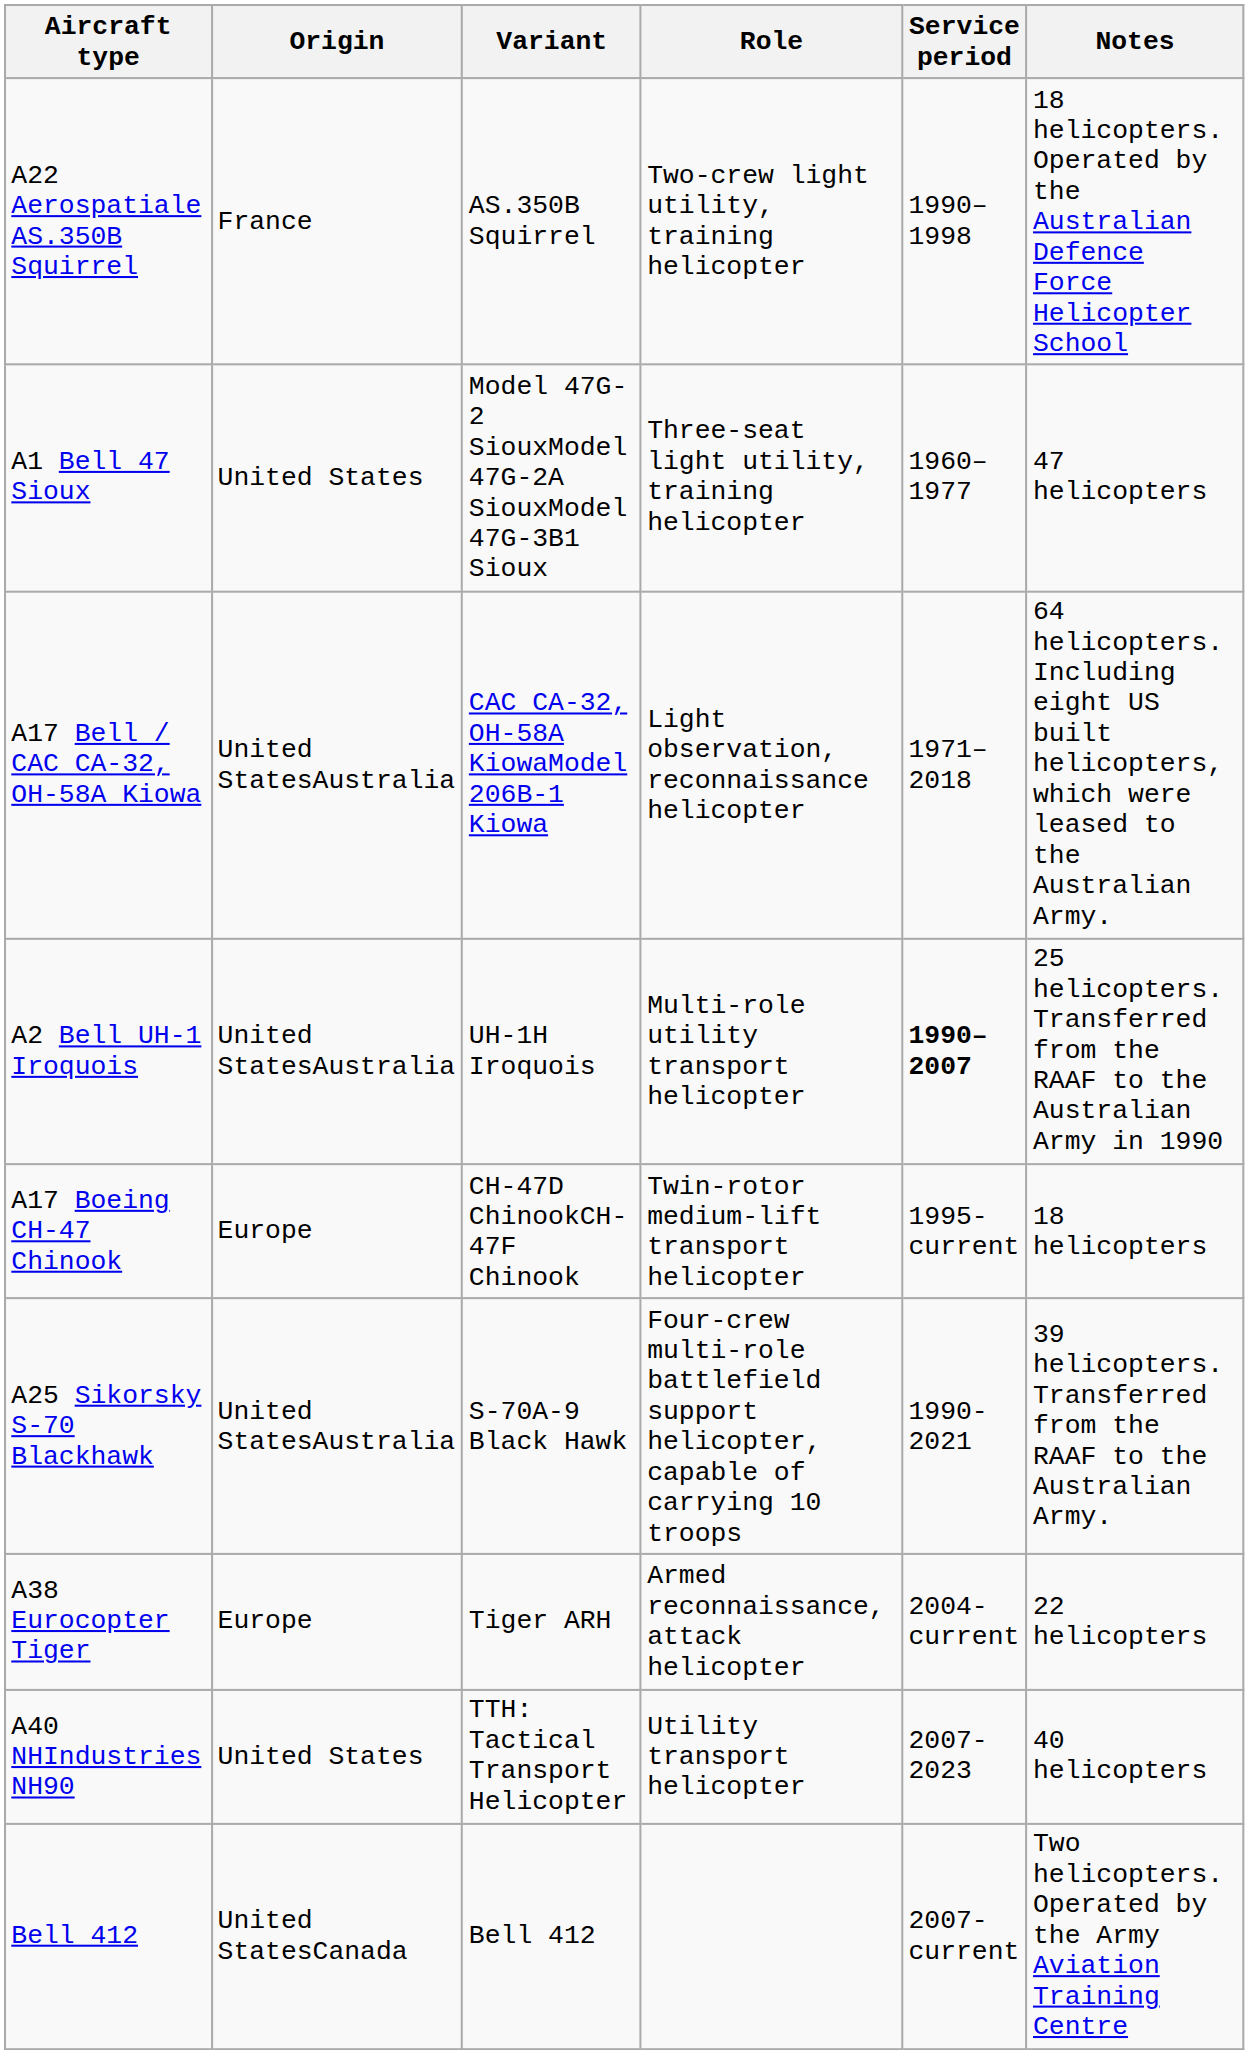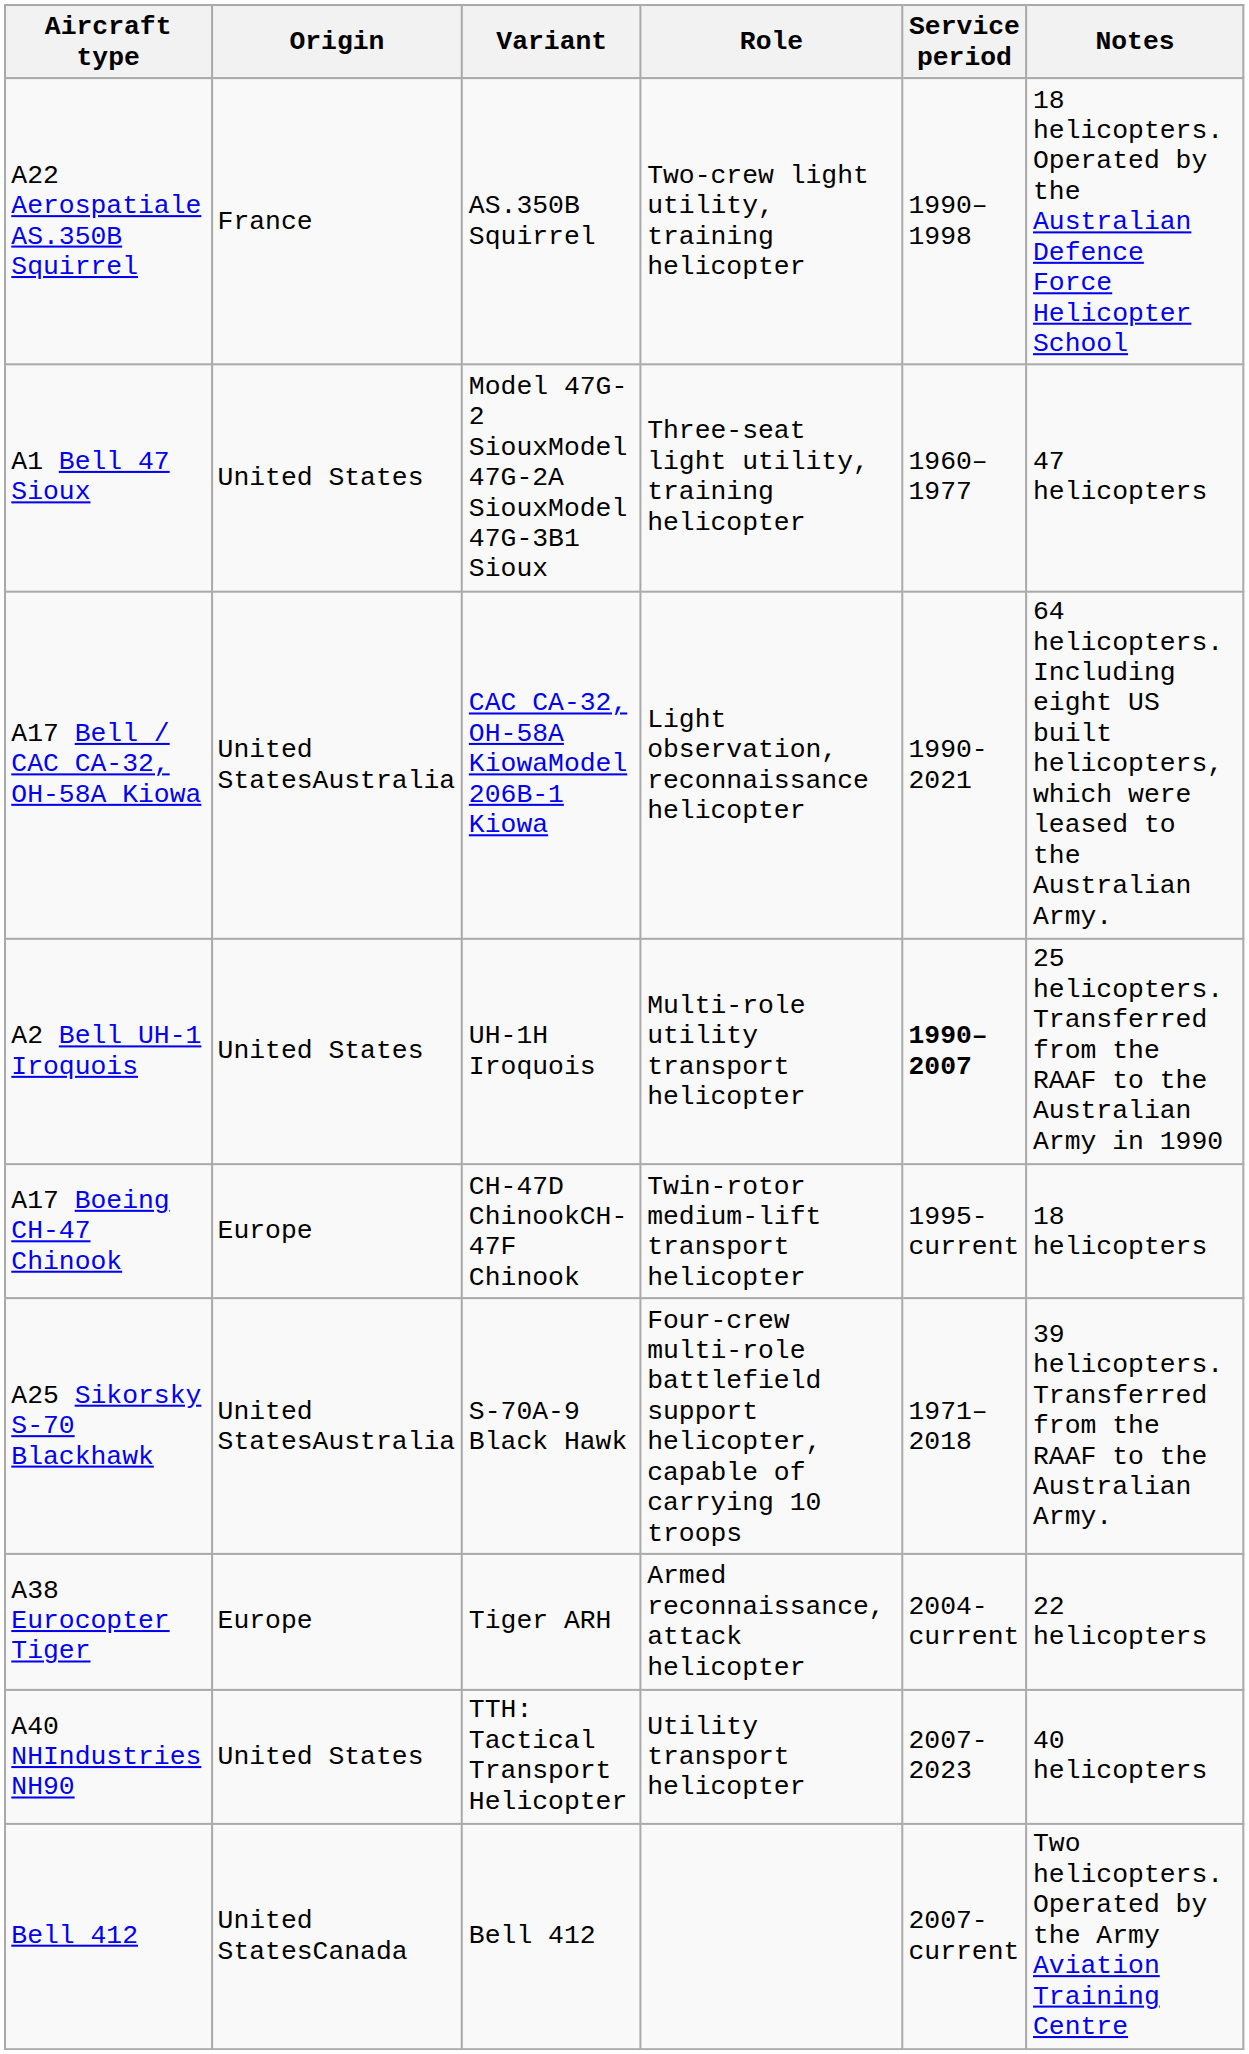 <table class="wikitable sortable">
 <tr>
 <th>Aircraft type</th>
 <th>Origin</th>
 <th>Variant</th>
 <th>Role</th>
 <th>Service period</th>
 <th>Notes</th>
 </tr>
 <tr>
 <td>A22 <a href='#'>Aerospatiale AS.350B Squirrel</a></td>
 <td>France</td>
 <td>AS.350B Squirrel</td>
 <td>Two-crew light utility, training helicopter</td>
 <td>1990–1998</td>
 <td>18 helicopters. Operated by the <a href='#'>Australian Defence Force Helicopter School</a></td>
 </tr>
 <tr>
 <td>A1 <a href='#'>Bell 47 Sioux</a></td>
 <td>United States</td>
 <td>Model 47G-2 SiouxModel 47G-2A SiouxModel 47G-3B1 Sioux</td>
 <td>Three-seat light utility, training helicopter</td>
 <td>1960–1977</td>
 <td>47 helicopters</td>
 </tr>
 <tr>
 <td>A17 <a href='#'>Bell / CAC CA-32, OH-58A Kiowa</a></td>
 <td>United StatesAustralia</td>
 <td><a href='#'>CAC CA-32, OH-58A Kiowa</a><a href='#'>Model 206B-1 Kiowa</a></td>
 <td>Light observation, reconnaissance helicopter</td>
-<td>1971–2018</td>
+<td>1990-2021</td>
 <td>64 helicopters. Including eight US built helicopters, which were leased to the Australian Army.</td>
 </tr>
 <tr>
 <td>A2 <a href='#'>Bell UH-1 Iroquois</a></td>
-<td>United StatesAustralia</td>
+<td>United States</td>
 <td>UH-1H Iroquois</td>
 <td>Multi-role utility transport helicopter</td>
 <td><strong>1990–2007</strong></td>
 <td>25 helicopters. Transferred from the RAAF to the Australian Army in 1990</td>
 </tr>
 <tr>
 <td>A17 <a href='#'>Boeing CH-47 Chinook</a></td>
 <td>Europe</td>
 <td>CH-47D ChinookCH-47F Chinook</td>
 <td>Twin-rotor medium-lift transport helicopter</td>
 <td>1995-current</td>
 <td>18 helicopters</td>
 </tr>
 <tr>
 <td>A25 <a href='#'>Sikorsky S-70 Blackhawk</a></td>
 <td>United StatesAustralia</td>
 <td>S-70A-9 Black Hawk</td>
 <td>Four-crew multi-role battlefield support helicopter, capable of carrying 10 troops</td>
-<td>1990-2021</td>
+<td>1971–2018</td>
 <td>39 helicopters. Transferred from the RAAF to the Australian Army.</td>
 </tr>
 <tr>
 <td>A38 <a href='#'>Eurocopter Tiger</a></td>
 <td>Europe</td>
 <td>Tiger ARH</td>
 <td>Armed reconnaissance, attack helicopter</td>
 <td>2004-current</td>
 <td>22 helicopters</td>
 </tr>
 <tr>
 <td>A40 <a href='#'>NHIndustries NH90</a></td>
 <td>United States</td>
 <td>TTH: Tactical Transport Helicopter</td>
 <td>Utility transport helicopter</td>
 <td>2007-2023</td>
 <td>40 helicopters</td>
 </tr>
 <tr>
 <td><a href='#'>Bell 412</a></td>
 <td>United StatesCanada</td>
 <td>Bell 412</td>
 <td></td>
 <td>2007-current</td>
 <td>Two helicopters. Operated by the Army <a href='#'>Aviation Training Centre</a></td>
 </tr>
 </table>
